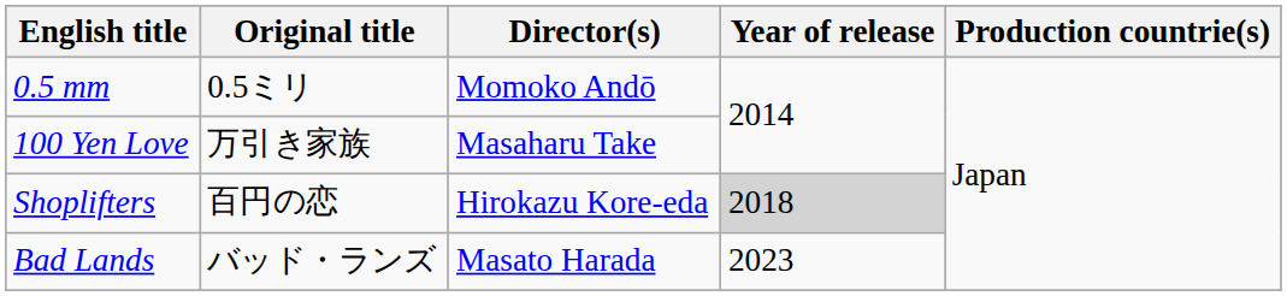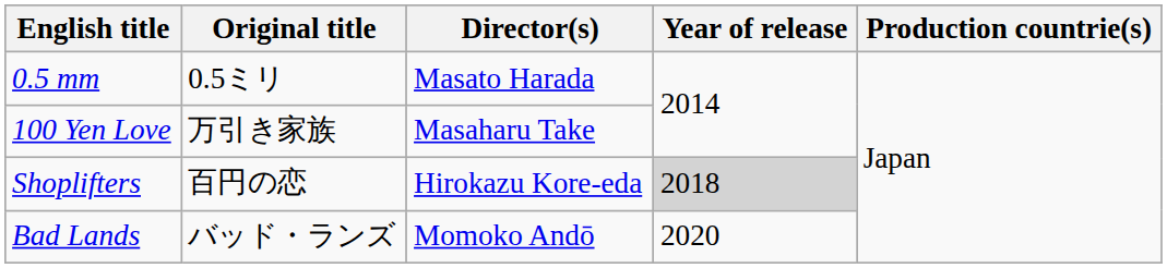 <table class="sortable wikitable" style="width:100%; margin-bottom:4px" cellpadding="5">
 <tr>
 <th scope="col">English title</th>
 <th scope="col">Original title</th>
 <th scope="col">Director(s)</th>
 <th scope="col">Year of release</th>
 <th scope="col">Production countrie(s)</th>
 </tr>
 <tr>
 <td><em><a href='#'>0.5 mm</a></em></td>
 <td>0.5ミリ</td>
-<td><a href='#'>Momoko Andō</a></td>
+<td><a href='#'>Masato Harada</a></td>
 <td rowspan="2">2014</td>
 <td rowspan="4">Japan</td>
 </tr>
 <tr>
 <td><em><a href='#'>100 Yen Love</a></em></td>
 <td>万引き家族</td>
 <td><a href='#'>Masaharu Take</a></td>
 </tr>
 <tr>
 <td><em><a href='#'>Shoplifters</a></em></td>
 <td>百円の恋</td>
 <td><a href='#'>Hirokazu Kore-eda</a></td>
 <td style="background: lightgrey;">2018</td>
 </tr>
 <tr>
 <td><em><a href='#'>Bad Lands</a></em></td>
 <td>バッド・ランズ</td>
-<td><a href='#'>Masato Harada</a></td>
-<td>2023</td>
+<td><a href='#'>Momoko Andō</a></td>
+<td>2020</td>
 </tr>
 </table>
